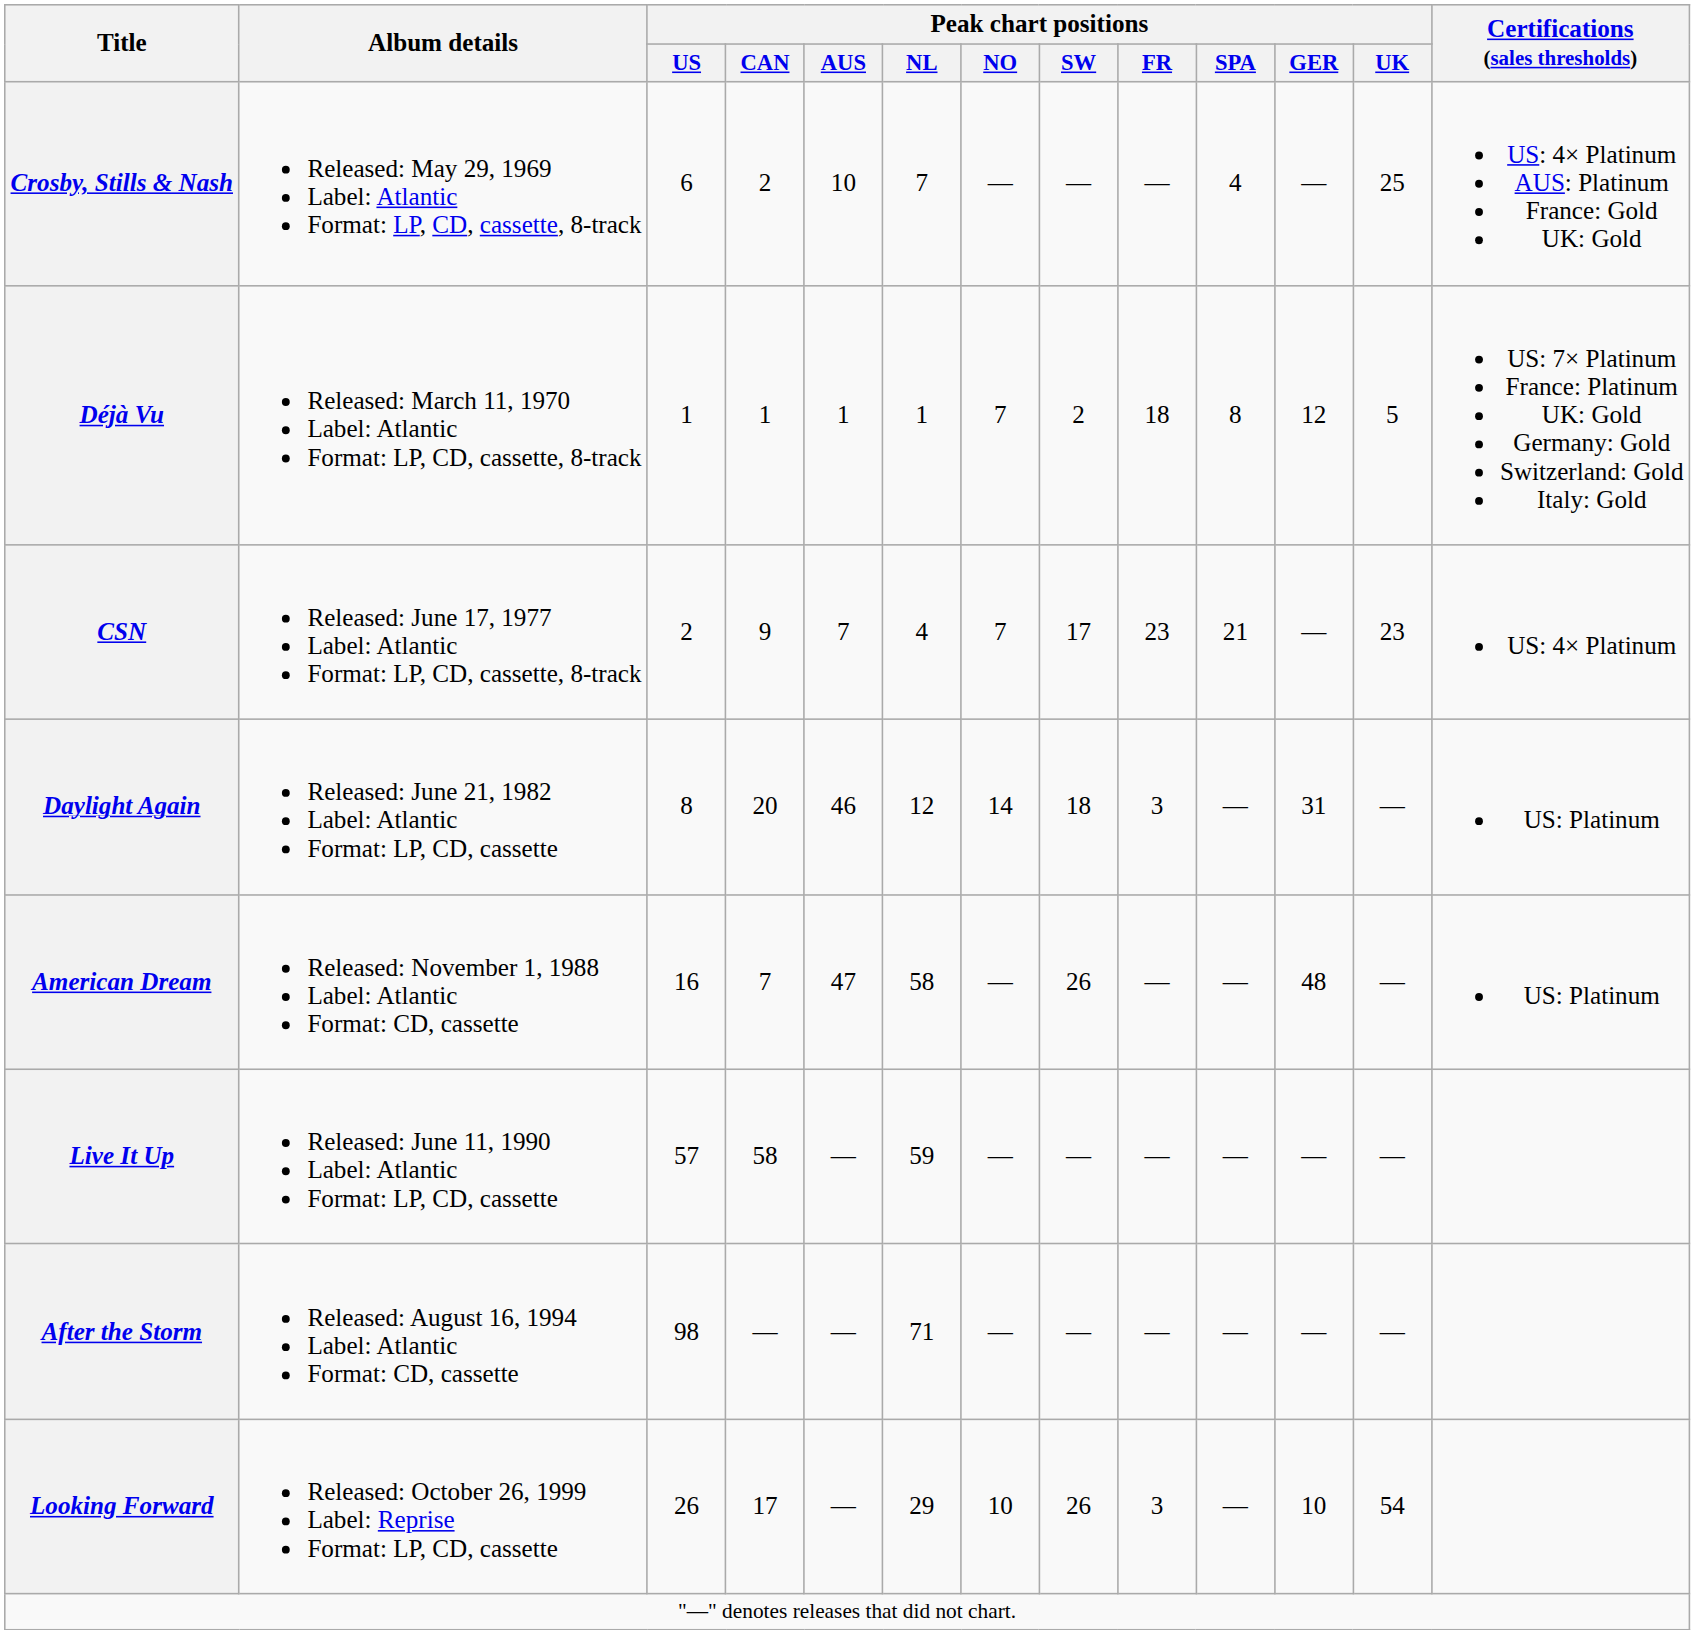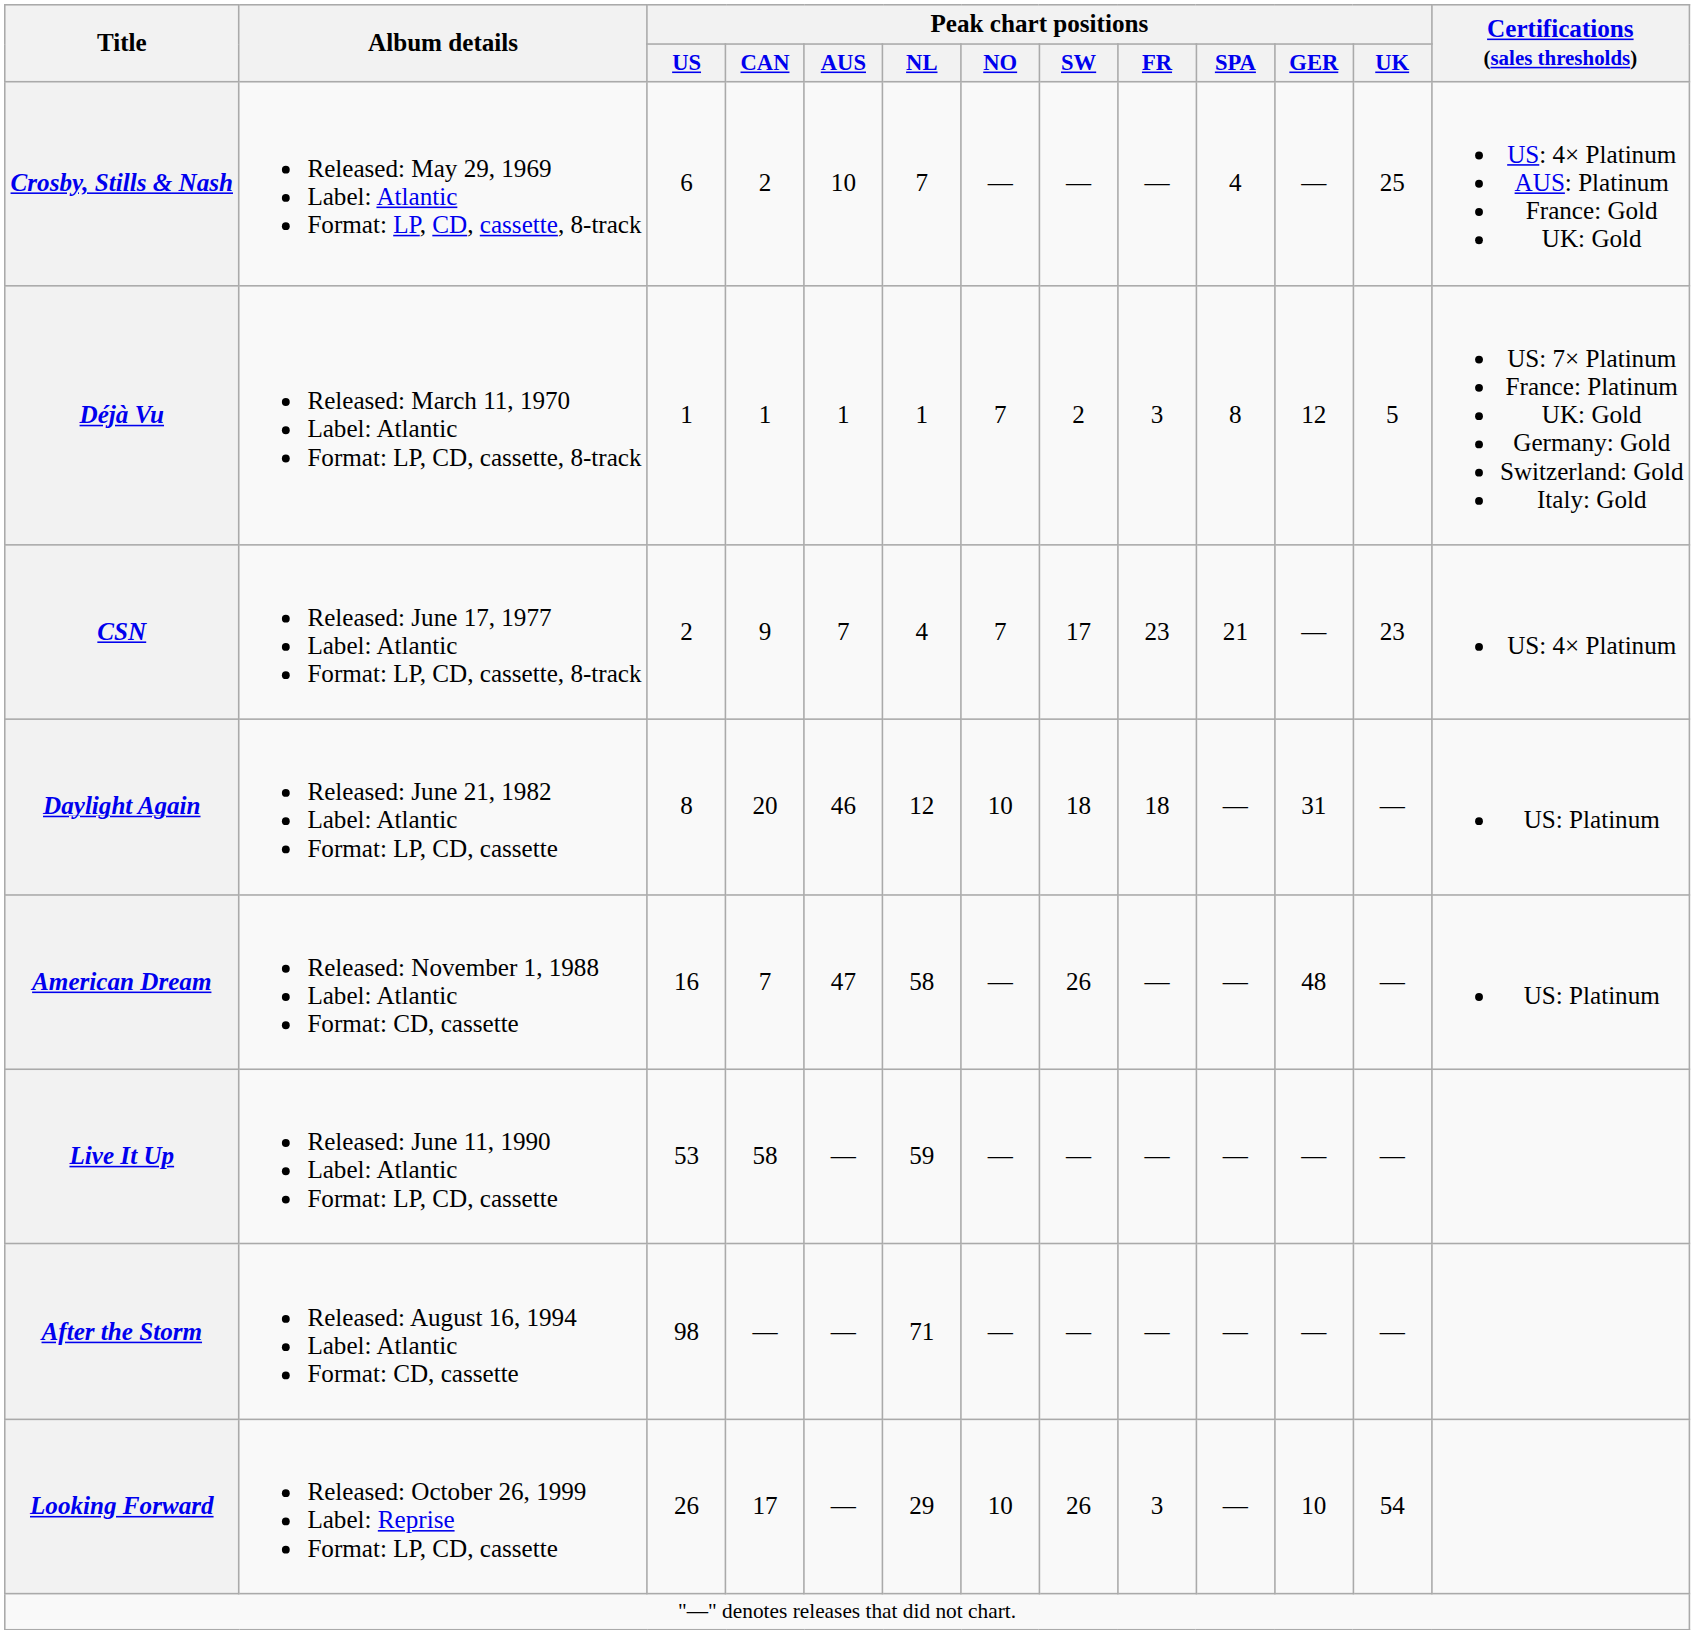 <table class="wikitable plainrowheaders" style="text-align:center;">
 <tr>
 <th rowspan="2">Title</th>
 <th rowspan="2">Album details</th>
 <th colspan="10">Peak chart positions</th>
 <th rowspan="2"><a href='#'>Certifications</a><br><small>(<a href='#'>sales thresholds</a>)</small></th>
 </tr>
 <tr>
 <th style="width:3em;font-size:90%;"><a href='#'>US</a><br></th>
 <th ! style="width:3em;font-size:90%;"><a href='#'>CAN</a><br></th>
 <th ! style="width:3em;font-size:90%;"><a href='#'>AUS</a><br></th>
 <th style="width:3em;font-size:90%;"><a href='#'>NL</a><br></th>
 <th style="width:3em;font-size:90%;"><a href='#'>NO</a><br></th>
 <th style="width:3em;font-size:90%;"><a href='#'>SW</a><br></th>
 <th style="width:3em;font-size:90%;"><a href='#'>FR</a><br></th>
 <th style="width:3em;font-size:90%;"><a href='#'>SPA</a><br></th>
 <th style="width:3em;font-size:90%;"><a href='#'>GER</a><br></th>
 <th style="width:3em;font-size:90%;"><a href='#'>UK</a><br></th>
 </tr>
 <tr>
 <th scope="row"><em><a href='#'>Crosby, Stills & Nash</a></em></th>
 <td align="left"><br><ul><li>Released: May 29, 1969</li><li>Label: <a href='#'>Atlantic</a></li><li>Format: <a href='#'>LP</a>, <a href='#'>CD</a>, <a href='#'>cassette</a>, 8-track</li></ul></td>
 <td>6</td>
 <td>2</td>
 <td>10</td>
 <td>7</td>
 <td>—</td>
 <td>—</td>
 <td>—</td>
 <td>4</td>
 <td>—</td>
 <td>25</td>
 <td><br><ul><li><a href='#'>US</a>: 4× Platinum</li><li><a href='#'>AUS</a>: Platinum</li><li>France: Gold</li><li>UK: Gold</li></ul></td>
 </tr>
 <tr>
 <th scope="row"><em><a href='#'>Déjà Vu</a></em></th>
 <td align="left"><br><ul><li>Released: March 11, 1970</li><li>Label: Atlantic</li><li>Format: LP, CD, cassette, 8-track</li></ul></td>
 <td>1</td>
 <td>1</td>
 <td>1</td>
 <td>1</td>
 <td>7</td>
 <td>2</td>
-<td>18</td>
+<td>3</td>
 <td>8</td>
 <td>12</td>
 <td>5</td>
 <td><br><ul><li>US: 7× Platinum</li><li>France: Platinum</li><li>UK: Gold</li><li>Germany: Gold</li><li>Switzerland: Gold</li><li>Italy: Gold</li></ul></td>
 </tr>
 <tr>
 <th scope="row"><em><a href='#'>CSN</a></em></th>
 <td align="left"><br><ul><li>Released: June 17, 1977</li><li>Label: Atlantic</li><li>Format: LP, CD, cassette, 8-track</li></ul></td>
 <td>2</td>
 <td>9</td>
 <td>7</td>
 <td>4</td>
 <td>7</td>
 <td>17</td>
 <td>23</td>
 <td>21</td>
 <td>—</td>
 <td>23</td>
 <td><br><ul><li>US: 4× Platinum</li></ul></td>
 </tr>
 <tr>
 <th scope="row"><em><a href='#'>Daylight Again</a></em></th>
 <td align="left"><br><ul><li>Released: June 21, 1982</li><li>Label: Atlantic</li><li>Format: LP, CD, cassette</li></ul></td>
 <td>8</td>
 <td>20</td>
 <td>46</td>
 <td>12</td>
-<td>14</td>
+<td>10</td>
 <td>18</td>
-<td>3</td>
+<td>18</td>
 <td>—</td>
 <td>31</td>
 <td>—</td>
 <td><br><ul><li>US: Platinum</li></ul></td>
 </tr>
 <tr>
 <th scope="row"><em><a href='#'>American Dream</a></em></th>
 <td align="left"><br><ul><li>Released: November 1, 1988</li><li>Label: Atlantic</li><li>Format: CD, cassette</li></ul></td>
 <td>16</td>
 <td>7</td>
 <td>47</td>
 <td>58</td>
 <td>—</td>
 <td>26</td>
 <td>—</td>
 <td>—</td>
 <td>48</td>
 <td>—</td>
 <td><br><ul><li>US: Platinum</li></ul></td>
 </tr>
 <tr>
 <th scope="row"><em><a href='#'>Live It Up</a></em></th>
 <td align="left"><br><ul><li>Released: June 11, 1990</li><li>Label: Atlantic</li><li>Format: LP, CD, cassette</li></ul></td>
-<td>57</td>
+<td>53</td>
 <td>58</td>
 <td>—</td>
 <td>59</td>
 <td>—</td>
 <td>—</td>
 <td>—</td>
 <td>—</td>
 <td>—</td>
 <td>—</td>
 <td></td>
 </tr>
 <tr>
 <th scope="row"><em><a href='#'>After the Storm</a></em></th>
 <td align="left"><br><ul><li>Released: August 16, 1994</li><li>Label: Atlantic</li><li>Format: CD, cassette</li></ul></td>
 <td>98</td>
 <td>—</td>
 <td>—</td>
 <td>71</td>
 <td>—</td>
 <td>—</td>
 <td>—</td>
 <td>—</td>
 <td>—</td>
 <td>—</td>
 <td></td>
 </tr>
 <tr>
 <th scope="row"><em><a href='#'>Looking Forward</a></em></th>
 <td align="left"><br><ul><li>Released: October 26, 1999</li><li>Label: <a href='#'>Reprise</a></li><li>Format: LP, CD, cassette</li></ul></td>
 <td>26</td>
 <td>17</td>
 <td>—</td>
 <td>29</td>
 <td>10</td>
 <td>26</td>
 <td>3</td>
 <td>—</td>
 <td>10</td>
 <td>54</td>
 <td></td>
 </tr>
 <tr>
 <td colspan="17" style="font-size:85%">"—" denotes releases that did not chart.</td>
 </tr>
 </table>
